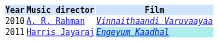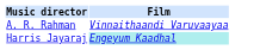 <table cellspacing="1" cellpadding="1" border="0">
 <tr bgcolor="#d1e4fd">
-<th>Year</th>
 <th>Music director</th>
 <th>Film</th>
 </tr>
 <tr>
-<td>2010</td>
 <td><a href='#'>A. R. Rahman</a></td>
 <td><em><a href='#'>Vinnaithaandi Varuvaayaa</a></em></td>
 </tr>
 <tr>
-<td>2011</td>
 <td><a href='#'>Harris Jayaraj</a></td>
 <td style="background: paleturquoise;"><em><a href='#'>Engeyum Kaadhal</a></em></td>
 </tr>
 </table>
